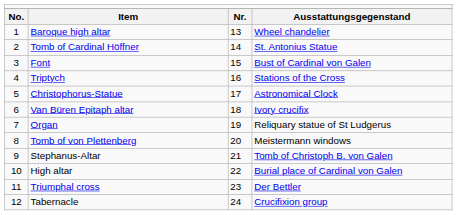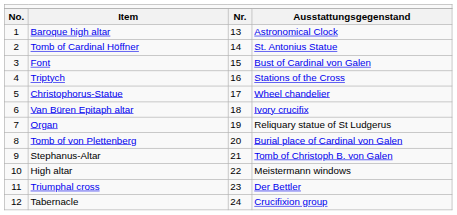 <table class="wikitable">
 <tr>
 <td align="center", colspan="6"></td>
 </tr>
 <tr>
 </tr>
 <tr>
 <th style="width: 2em">No.</th>
 <th style="width:20em">Item</th>
 <th style="width: 2em">Nr.</th>
 <th style="width: 20em">Ausstattungsgegenstand</th>
 </tr>
 <tr>
 <td align="center">1</td>
 <td><a href='#'>Baroque high altar</a></td>
 <td>13</td>
-<td><a href='#'>Wheel chandelier</a></td>
+<td><a href='#'>Astronomical Clock</a></td>
 </tr>
 <tr>
 <td align="center">2</td>
 <td><a href='#'>Tomb of Cardinal Höffner</a></td>
 <td>14</td>
 <td><a href='#'>St. Antonius Statue</a></td>
 </tr>
 <tr>
 <td align="center">3</td>
 <td><a href='#'>Font</a></td>
 <td>15</td>
 <td><a href='#'>Bust of Cardinal von Galen</a></td>
 </tr>
 <tr>
 <td align="center">4</td>
 <td><a href='#'>Triptych</a></td>
 <td>16</td>
 <td><a href='#'>Stations of the Cross</a></td>
 </tr>
 <tr>
 <td align="center">5</td>
 <td><a href='#'>Christophorus-Statue</a></td>
 <td>17</td>
-<td><a href='#'>Astronomical Clock</a></td>
+<td><a href='#'>Wheel chandelier</a></td>
 </tr>
 <tr>
 <td align="center">6</td>
 <td><a href='#'>Van Büren Epitaph altar</a></td>
 <td>18</td>
 <td><a href='#'>Ivory crucifix</a></td>
 </tr>
 <tr>
 <td align="center">7</td>
 <td><a href='#'>Organ</a></td>
 <td>19</td>
 <td>Reliquary statue of St Ludgerus</td>
 </tr>
 <tr>
 <td align="center">8</td>
 <td><a href='#'>Tomb of von Plettenberg</a></td>
 <td>20</td>
-<td>Meistermann windows</td>
+<td><a href='#'>Burial place of Cardinal von Galen</a></td>
 </tr>
 <tr>
 <td align="center">9</td>
 <td>Stephanus-Altar</td>
 <td>21</td>
 <td><a href='#'>Tomb of Christoph B. von Galen</a></td>
 </tr>
 <tr>
 <td align="center">10</td>
 <td>High altar</td>
 <td>22</td>
-<td><a href='#'>Burial place of Cardinal von Galen</a></td>
+<td>Meistermann windows</td>
 </tr>
 <tr>
 <td align="center">11</td>
 <td><a href='#'>Triumphal cross</a></td>
 <td>23</td>
 <td><a href='#'>Der Bettler</a></td>
 </tr>
 <tr>
 <td align="center">12</td>
 <td>Tabernacle</td>
 <td>24</td>
 <td><a href='#'>Crucifixion group</a></td>
 </tr>
 </table>
